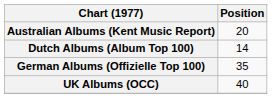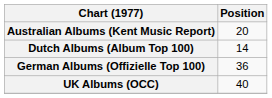 <table class="wikitable sortable plainrowheaders" style="text-align:center;">
 <tr>
 <th scope="col">Chart (1977)</th>
 <th scope="col">Position</th>
 </tr>
 <tr>
 <th scope="row">Australian Albums (Kent Music Report)</th>
 <td>20</td>
 </tr>
 <tr>
 <th scope="row">Dutch Albums (Album Top 100)</th>
 <td>14</td>
 </tr>
 <tr>
 <th scope="row">German Albums (Offizielle Top 100)</th>
-<td>35</td>
+<td>36</td>
 </tr>
 <tr>
 <th scope="row">UK Albums (OCC)</th>
 <td>40</td>
 </tr>
 <tr>
 </tr>
 </table>
